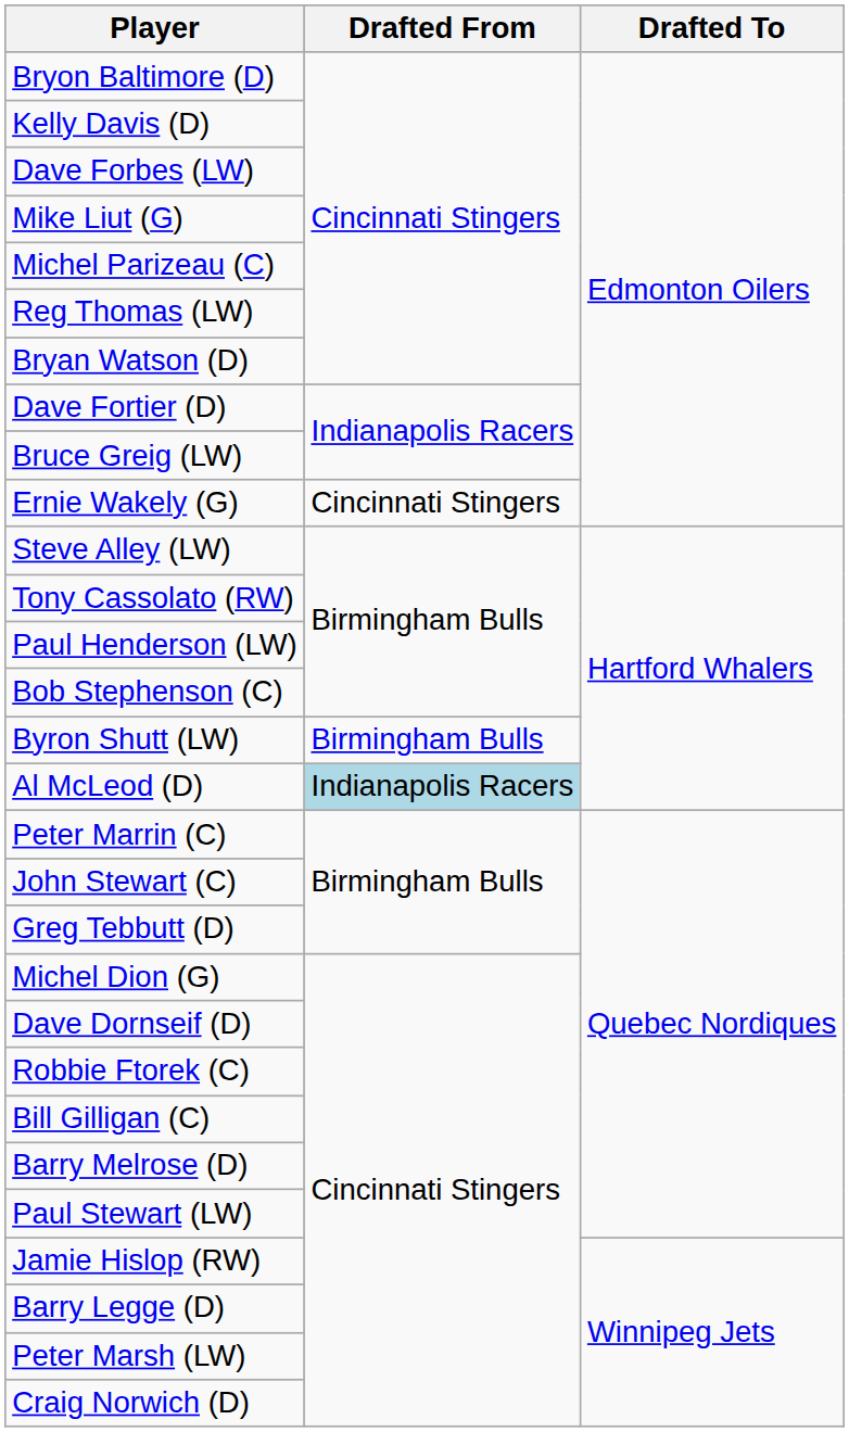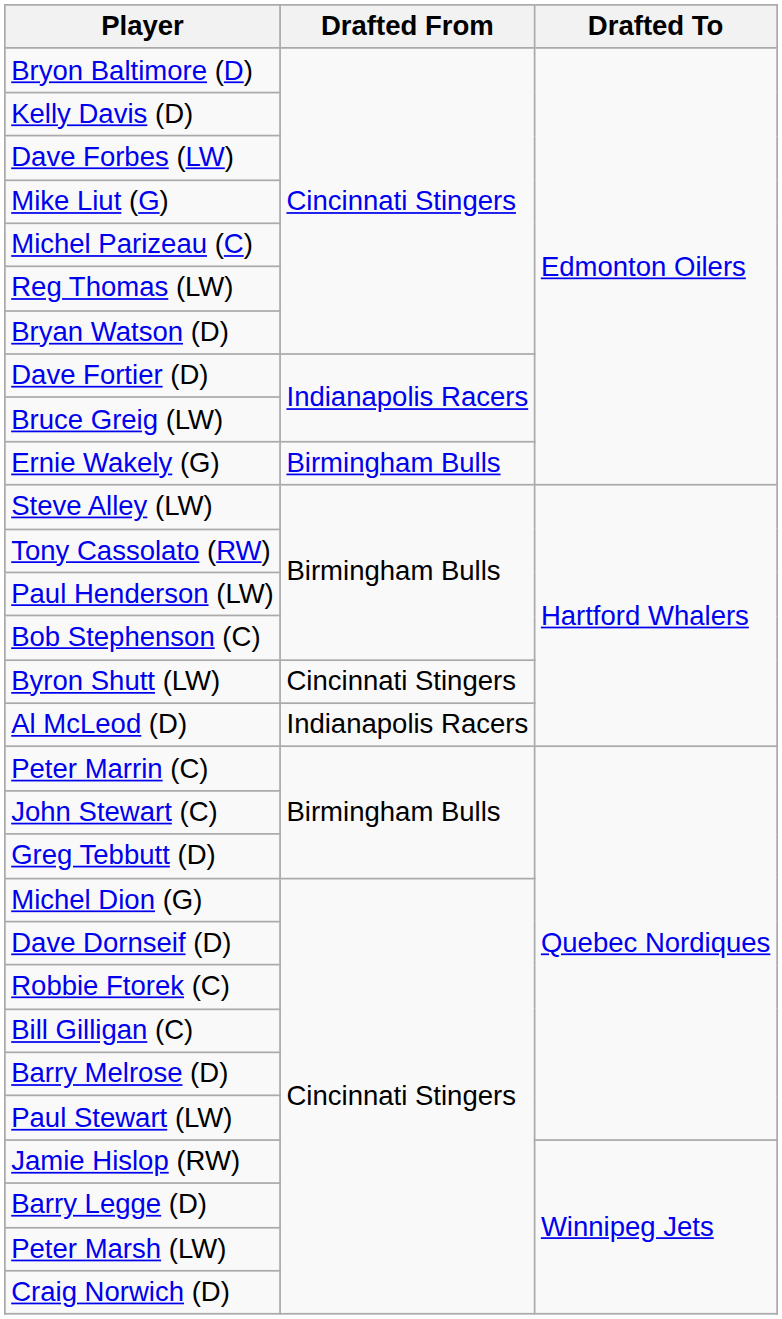 <table class="wikitable sortable">
 <tr>
 <th>Player</th>
 <th>Drafted From</th>
 <th>Drafted To</th>
 </tr>
 <tr>
 <td><a href='#'>Bryon Baltimore</a> (<a href='#'>D</a>)</td>
 <td rowspan="7"><a href='#'>Cincinnati Stingers</a></td>
 <td rowspan="10"><a href='#'>Edmonton Oilers</a></td>
 </tr>
 <tr>
 <td><a href='#'>Kelly Davis</a> (D)</td>
 </tr>
 <tr>
 <td><a href='#'>Dave Forbes</a> (<a href='#'>LW</a>)</td>
 </tr>
 <tr>
 <td><a href='#'>Mike Liut</a> (<a href='#'>G</a>)</td>
 </tr>
 <tr>
 <td><a href='#'>Michel Parizeau</a> (<a href='#'>C</a>)</td>
 </tr>
 <tr>
 <td><a href='#'>Reg Thomas</a> (LW)</td>
 </tr>
 <tr>
 <td><a href='#'>Bryan Watson</a> (D)</td>
 </tr>
 <tr>
 <td><a href='#'>Dave Fortier</a> (D)</td>
 <td rowspan="2"><a href='#'>Indianapolis Racers</a></td>
 </tr>
 <tr>
 <td><a href='#'>Bruce Greig</a> (LW)</td>
 </tr>
 <tr>
 <td><a href='#'>Ernie Wakely</a> (G)</td>
-<td>Cincinnati Stingers</td>
+<td><a href='#'>Birmingham Bulls</a></td>
 </tr>
 <tr>
 <td><a href='#'>Steve Alley</a> (LW)</td>
 <td rowspan="4">Birmingham Bulls</td>
 <td rowspan="6"><a href='#'>Hartford Whalers</a></td>
 </tr>
 <tr>
 <td><a href='#'>Tony Cassolato</a> (<a href='#'>RW</a>)</td>
 </tr>
 <tr>
 <td><a href='#'>Paul Henderson</a> (LW)</td>
 </tr>
 <tr>
 <td><a href='#'>Bob Stephenson</a> (C)</td>
 </tr>
 <tr>
 <td><a href='#'>Byron Shutt</a> (LW)</td>
-<td><a href='#'>Birmingham Bulls</a></td>
+<td>Cincinnati Stingers</td>
 </tr>
 <tr>
 <td><a href='#'>Al McLeod</a> (D)</td>
-<td style="background: lightblue;">Indianapolis Racers</td>
+<td>Indianapolis Racers</td>
 </tr>
 <tr>
 <td><a href='#'>Peter Marrin</a> (C)</td>
 <td rowspan="3">Birmingham Bulls</td>
 <td rowspan="9"><a href='#'>Quebec Nordiques</a></td>
 </tr>
 <tr>
 <td><a href='#'>John Stewart</a> (C)</td>
 </tr>
 <tr>
 <td><a href='#'>Greg Tebbutt</a> (D)</td>
 </tr>
 <tr>
 <td><a href='#'>Michel Dion</a> (G)</td>
 <td rowspan="10">Cincinnati Stingers</td>
 </tr>
 <tr>
 <td><a href='#'>Dave Dornseif</a> (D)</td>
 </tr>
 <tr>
 <td><a href='#'>Robbie Ftorek</a> (C)</td>
 </tr>
 <tr>
 <td><a href='#'>Bill Gilligan</a> (C)</td>
 </tr>
 <tr>
 <td><a href='#'>Barry Melrose</a> (D)</td>
 </tr>
 <tr>
 <td><a href='#'>Paul Stewart</a> (LW)</td>
 </tr>
 <tr>
 <td><a href='#'>Jamie Hislop</a> (RW)</td>
 <td rowspan="4"><a href='#'>Winnipeg Jets</a></td>
 </tr>
 <tr>
 <td><a href='#'>Barry Legge</a> (D)</td>
 </tr>
 <tr>
 <td><a href='#'>Peter Marsh</a> (LW)</td>
 </tr>
 <tr>
 <td><a href='#'>Craig Norwich</a> (D)</td>
 </tr>
 </table>
